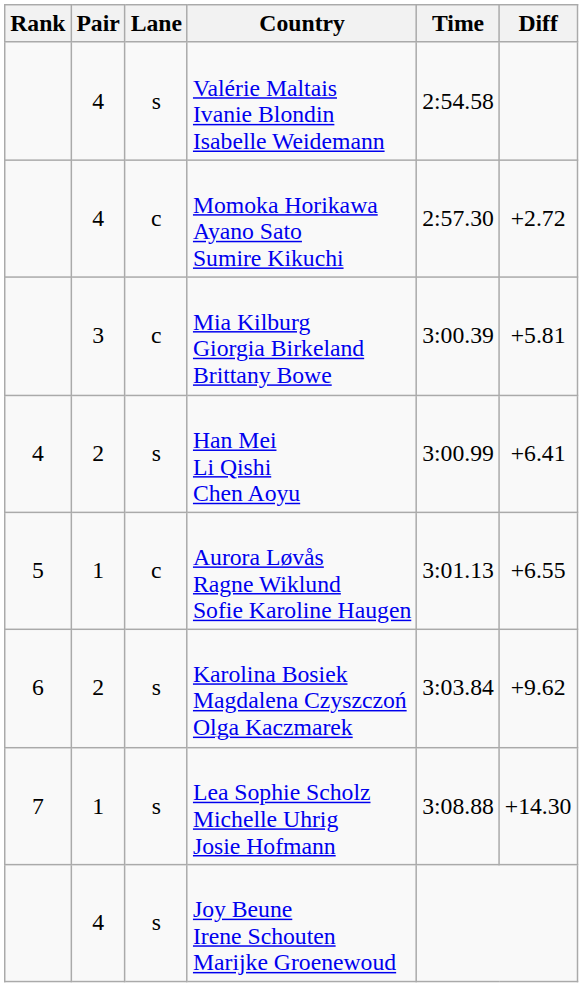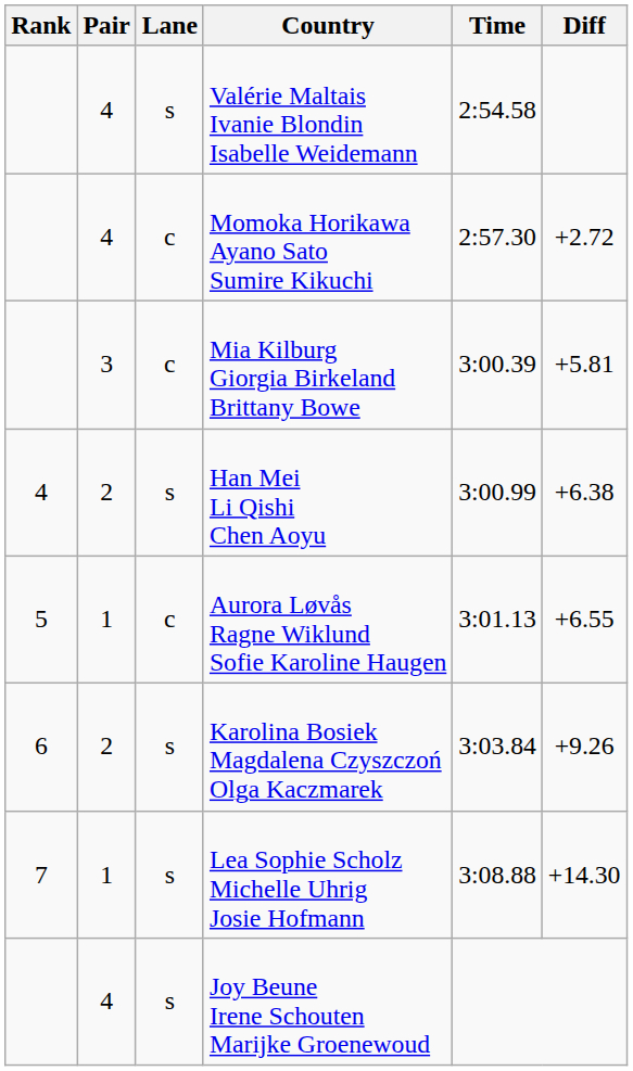 <table class="wikitable sortable" style="text-align:center">
 <tr>
 <th>Rank</th>
 <th>Pair</th>
 <th>Lane</th>
 <th>Country</th>
 <th>Time</th>
 <th>Diff</th>
 </tr>
 <tr>
 <td></td>
 <td>4</td>
 <td>s</td>
 <td align=left><br><a href='#'>Valérie Maltais</a><br><a href='#'>Ivanie Blondin</a><br><a href='#'>Isabelle Weidemann</a></td>
 <td>2:54.58</td>
 <td></td>
 </tr>
 <tr>
 <td></td>
 <td>4</td>
 <td>c</td>
 <td align=left><br><a href='#'>Momoka Horikawa</a><br><a href='#'>Ayano Sato</a><br><a href='#'>Sumire Kikuchi</a></td>
 <td>2:57.30</td>
 <td>+2.72</td>
 </tr>
 <tr>
 <td></td>
 <td>3</td>
 <td>c</td>
 <td align=left><br><a href='#'>Mia Kilburg</a><br><a href='#'>Giorgia Birkeland</a><br><a href='#'>Brittany Bowe</a></td>
 <td>3:00.39</td>
 <td>+5.81</td>
 </tr>
 <tr>
 <td>4</td>
 <td>2</td>
 <td>s</td>
 <td align=left><br><a href='#'>Han Mei</a><br><a href='#'>Li Qishi</a><br><a href='#'>Chen Aoyu</a></td>
 <td>3:00.99</td>
-<td>+6.41</td>
+<td>+6.38</td>
 </tr>
 <tr>
 <td>5</td>
 <td>1</td>
 <td>c</td>
 <td align=left><br><a href='#'>Aurora Løvås</a><br><a href='#'>Ragne Wiklund</a><br><a href='#'>Sofie Karoline Haugen</a></td>
 <td>3:01.13</td>
 <td>+6.55</td>
 </tr>
 <tr>
 <td>6</td>
 <td>2</td>
 <td>s</td>
 <td align=left><br><a href='#'>Karolina Bosiek</a><br><a href='#'>Magdalena Czyszczoń</a><br><a href='#'>Olga Kaczmarek</a></td>
 <td>3:03.84</td>
-<td>+9.62</td>
+<td>+9.26</td>
 </tr>
 <tr>
 <td>7</td>
 <td>1</td>
 <td>s</td>
 <td align=left><br><a href='#'>Lea Sophie Scholz</a><br><a href='#'>Michelle Uhrig</a><br><a href='#'>Josie Hofmann</a></td>
 <td>3:08.88</td>
 <td>+14.30</td>
 </tr>
 <tr>
 <td></td>
 <td>4</td>
 <td>s</td>
 <td align=left><br><a href='#'>Joy Beune</a><br><a href='#'>Irene Schouten</a><br><a href='#'>Marijke Groenewoud</a></td>
 <td colspan=2></td>
 </tr>
 </table>
